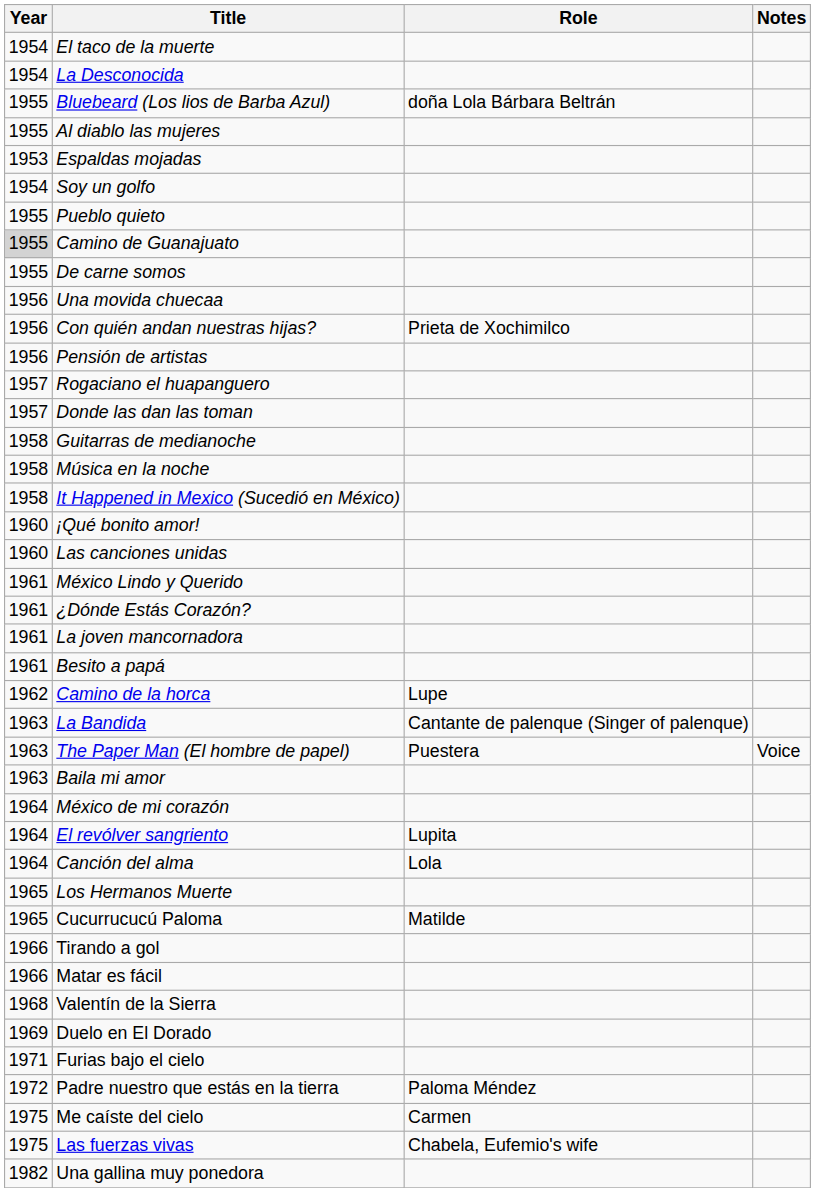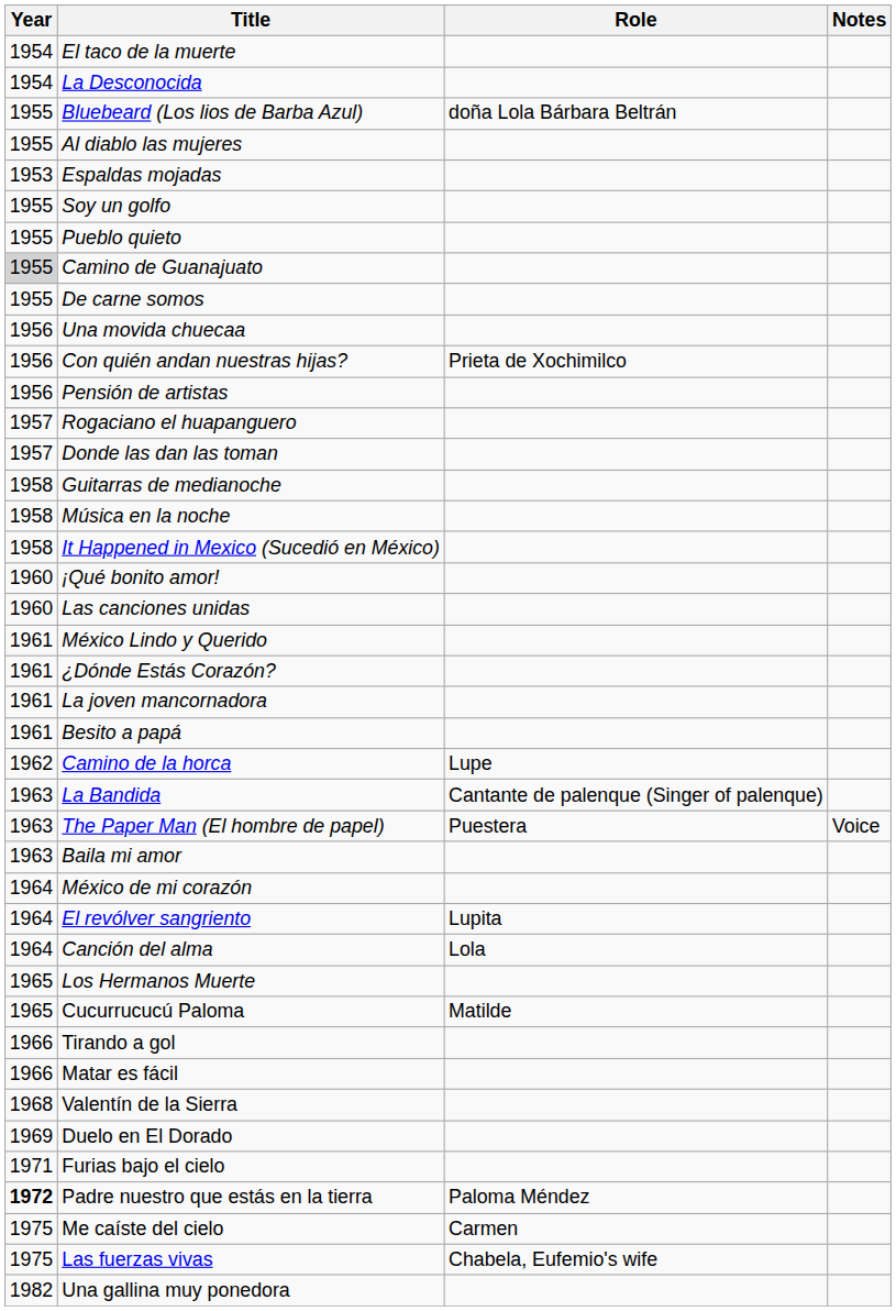 <table class="wikitable sortable">
 <tr>
 <th>Year</th>
 <th>Title</th>
 <th>Role</th>
 <th class="unsortable">Notes</th>
 </tr>
 <tr>
 <td>1954</td>
 <td><em>El taco de la muerte</em></td>
 <td></td>
 <td></td>
 </tr>
 <tr>
 <td>1954</td>
 <td><em><a href='#'>La Desconocida</a></em></td>
 <td></td>
 <td></td>
 </tr>
 <tr>
 <td>1955</td>
 <td><em><a href='#'>Bluebeard</a> (Los lios de Barba Azul)</em></td>
 <td>doña Lola Bárbara Beltrán</td>
 <td></td>
 </tr>
 <tr>
 <td>1955</td>
 <td><em>Al diablo las mujeres</em></td>
 <td></td>
 <td></td>
 </tr>
 <tr>
 <td>1953</td>
 <td><em>Espaldas mojadas</em></td>
 <td></td>
 <td></td>
 </tr>
 <tr>
-<td>1954</td>
+<td>1955</td>
 <td><em>Soy un golfo</em></td>
 <td></td>
 <td></td>
 </tr>
 <tr>
 <td>1955</td>
 <td><em>Pueblo quieto</em></td>
 <td></td>
 <td></td>
 </tr>
 <tr>
 <td style="background: lightgrey;">1955</td>
 <td><em>Camino de Guanajuato</em></td>
 <td></td>
 <td></td>
 </tr>
 <tr>
 <td>1955</td>
 <td><em>De carne somos</em></td>
 <td></td>
 <td></td>
 </tr>
 <tr>
 <td>1956</td>
 <td><em>Una movida chuecaa</em></td>
 <td></td>
 <td></td>
 </tr>
 <tr>
 <td>1956</td>
 <td><em>Con quién andan nuestras hijas?</em></td>
 <td>Prieta de Xochimilco</td>
 <td></td>
 </tr>
 <tr>
 <td>1956</td>
 <td><em>Pensión de artistas</em></td>
 <td></td>
 <td></td>
 </tr>
 <tr>
 <td>1957</td>
 <td><em>Rogaciano el huapanguero</em></td>
 <td></td>
 <td></td>
 </tr>
 <tr>
 <td>1957</td>
 <td><em>Donde las dan las toman</em></td>
 <td></td>
 <td></td>
 </tr>
 <tr>
 <td>1958</td>
 <td><em>Guitarras de medianoche</em></td>
 <td></td>
 <td></td>
 </tr>
 <tr>
 <td>1958</td>
 <td><em>Música en la noche</em></td>
 <td></td>
 <td></td>
 </tr>
 <tr>
 <td>1958</td>
 <td><em><a href='#'>It Happened in Mexico</a> (Sucedió en México)</em></td>
 <td></td>
 <td></td>
 </tr>
 <tr>
 <td>1960</td>
 <td><em>¡Qué bonito amor!</em></td>
 <td></td>
 <td></td>
 </tr>
 <tr>
 <td>1960</td>
 <td><em>Las canciones unidas</em></td>
 <td></td>
 <td></td>
 </tr>
 <tr>
 <td>1961</td>
 <td><em>México Lindo y Querido</em></td>
 <td></td>
 <td></td>
 </tr>
 <tr>
 <td>1961</td>
 <td><em>¿Dónde Estás Corazón?</em></td>
 <td></td>
 <td></td>
 </tr>
 <tr>
 <td>1961</td>
 <td><em>La joven mancornadora</em></td>
 <td></td>
 <td></td>
 </tr>
 <tr>
 <td>1961</td>
 <td><em>Besito a papá</em></td>
 <td></td>
 <td></td>
 </tr>
 <tr>
 <td>1962</td>
 <td><em><a href='#'>Camino de la horca</a></em></td>
 <td>Lupe</td>
 <td></td>
 </tr>
 <tr>
 <td>1963</td>
 <td><em><a href='#'>La Bandida</a></em></td>
 <td>Cantante de palenque (Singer of palenque)</td>
 <td></td>
 </tr>
 <tr>
 <td>1963</td>
 <td><em><a href='#'>The Paper Man</a> (El hombre de papel)</em></td>
 <td>Puestera</td>
 <td>Voice</td>
 </tr>
 <tr>
 <td>1963</td>
 <td><em>Baila mi amor</em></td>
 <td></td>
 <td></td>
 </tr>
 <tr>
 <td>1964</td>
 <td><em>México de mi corazón</em></td>
 <td></td>
 <td></td>
 </tr>
 <tr>
 <td>1964</td>
 <td><em><a href='#'>El revólver sangriento</a></em></td>
 <td>Lupita</td>
 <td></td>
 </tr>
 <tr>
 <td>1964</td>
 <td><em>Canción del alma</em></td>
 <td>Lola</td>
 <td></td>
 </tr>
 <tr>
 <td>1965</td>
 <td><em>Los Hermanos Muerte<strong></td>
 <td></td>
 <td></td>
 </tr>
 <tr>
 <td>1965</td>
 <td></em>Cucurrucucú Paloma<em></td>
 <td>Matilde</td>
 <td></td>
 </tr>
 <tr>
 <td>1966</td>
 <td></em>Tirando a gol<em></td>
 <td></td>
 <td></td>
 </tr>
 <tr>
 <td>1966</td>
 <td></em>Matar es fácil<em></td>
 <td></td>
 <td></td>
 </tr>
 <tr>
 <td>1968</td>
 <td></em>Valentín de la Sierra<em></td>
 <td></td>
 <td></td>
 </tr>
 <tr>
 <td>1969</td>
 <td></em>Duelo en El Dorado<em></td>
 <td></td>
 <td></td>
 </tr>
 <tr>
 <td>1971</td>
 <td></em>Furias bajo el cielo<em></td>
 <td></td>
 <td></td>
 </tr>
 <tr>
-<td>1972</td>
+<td><strong>1972</strong></td>
 <td></em>Padre nuestro que estás en la tierra<em></td>
 <td>Paloma Méndez</td>
 <td></td>
 </tr>
 <tr>
 <td>1975</td>
 <td></em>Me caíste del cielo<em></td>
 <td>Carmen</td>
 <td></td>
 </tr>
 <tr>
 <td>1975</td>
 <td></em><a href='#'>Las fuerzas vivas</a><em></td>
 <td>Chabela, Eufemio's wife</td>
 <td></td>
 </tr>
 <tr>
 <td>1982</td>
 <td></em>Una gallina muy ponedora<em></td>
 <td></td>
 <td></td>
 </tr>
 </table>
